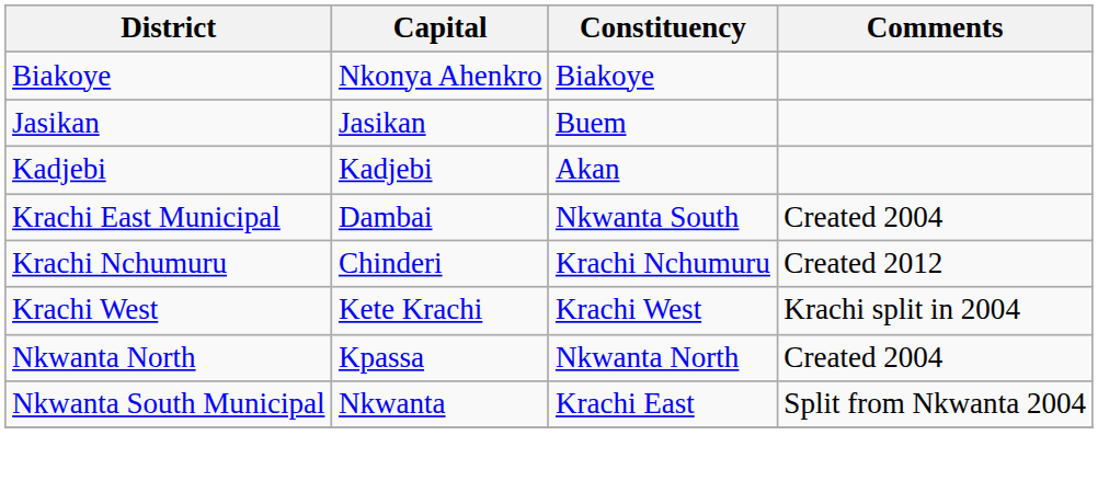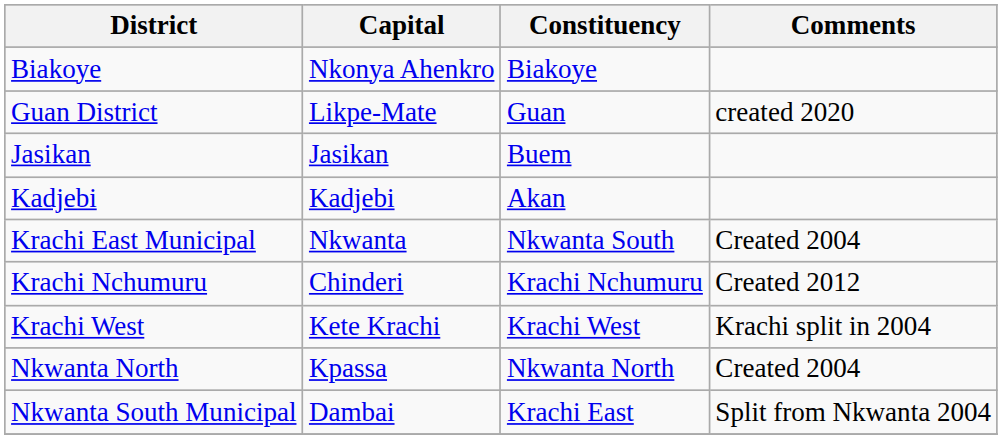 <table class="wikitable sortable">
 <tr>
 <th>District</th>
 <th>Capital</th>
 <th>Constituency</th>
 <th>Comments</th>
 </tr>
 <tr>
 <td><a href='#'>Biakoye</a></td>
 <td><a href='#'>Nkonya Ahenkro</a></td>
 <td><a href='#'>Biakoye</a></td>
 <td></td>
+</tr>
+<tr>
+<td><a href='#'>Guan District</a></td>
+<td><a href='#'>Likpe-Mate</a></td>
+<td><a href='#'>Guan</a></td>
+<td>created 2020</td>
 </tr>
 <tr>
 <td><a href='#'>Jasikan</a></td>
 <td><a href='#'>Jasikan</a></td>
 <td><a href='#'>Buem</a></td>
 <td></td>
 </tr>
 <tr>
 <td><a href='#'>Kadjebi</a></td>
 <td><a href='#'>Kadjebi</a></td>
 <td><a href='#'>Akan</a></td>
 <td></td>
 </tr>
 <tr>
 <td><a href='#'>Krachi East Municipal</a></td>
-<td><a href='#'>Dambai</a></td>
+<td><a href='#'>Nkwanta</a></td>
 <td><a href='#'>Nkwanta South</a></td>
 <td>Created 2004</td>
 </tr>
 <tr>
 <td><a href='#'>Krachi Nchumuru</a></td>
 <td><a href='#'>Chinderi</a></td>
 <td><a href='#'>Krachi Nchumuru</a></td>
 <td>Created 2012</td>
 </tr>
 <tr>
 <td><a href='#'>Krachi West</a></td>
 <td><a href='#'>Kete Krachi</a></td>
 <td><a href='#'>Krachi West</a></td>
 <td>Krachi split in 2004</td>
 </tr>
 <tr>
 <td><a href='#'>Nkwanta North</a></td>
 <td><a href='#'>Kpassa</a></td>
 <td><a href='#'>Nkwanta North</a></td>
 <td>Created 2004</td>
 </tr>
 <tr>
 <td><a href='#'>Nkwanta South Municipal</a></td>
-<td><a href='#'>Nkwanta</a></td>
+<td><a href='#'>Dambai</a></td>
 <td><a href='#'>Krachi East</a></td>
 <td>Split from Nkwanta 2004</td>
 </tr>
 <tr>
 </tr>
 </table>
